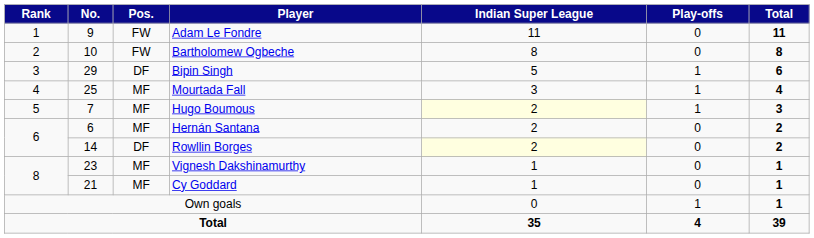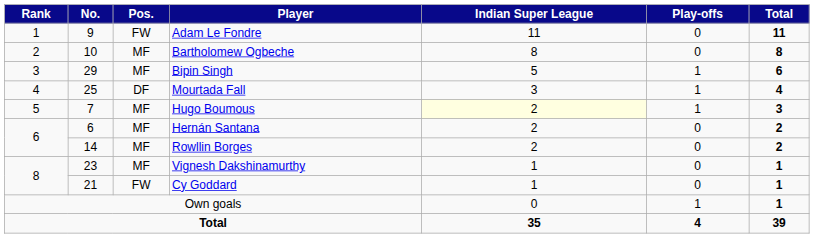 <table class="wikitable sortable" style="text-align:center;width:85%;">
 <tr>
 <th style=background:#08088A;color:#FFFFFF>Rank</th>
 <th style=background:#08088A;color:#FFFFFF>No.</th>
 <th style=background:#08088A;color:#FFFFFF>Pos.</th>
 <th style=background:#08088A;color:#FFFFFF>Player</th>
 <th style=background:#08088A;color:#FFFFFF>Indian Super League</th>
 <th style=background:#08088A;color:#FFFFFF>Play-offs</th>
 <th style=background:#08088A;color:#FFFFFF>Total</th>
 </tr>
 <tr>
 <td rowspan="1">1</td>
 <td>9</td>
 <td>FW</td>
 <td align=left> <a href='#'>Adam Le Fondre</a></td>
 <td>11</td>
 <td>0</td>
 <td><strong>11</strong></td>
 </tr>
 <tr>
 <td rowspan="1">2</td>
 <td>10</td>
-<td>FW</td>
+<td>MF</td>
 <td align=left> <a href='#'>Bartholomew Ogbeche</a></td>
 <td>8</td>
 <td>0</td>
 <td><strong>8</strong></td>
 </tr>
 <tr>
 <td rowspan="1">3</td>
 <td>29</td>
-<td>DF</td>
+<td>MF</td>
 <td align=left> <a href='#'>Bipin Singh</a></td>
 <td>5</td>
 <td>1</td>
 <td><strong>6</strong></td>
 </tr>
 <tr>
 <td rowspan="1">4</td>
 <td>25</td>
-<td>MF</td>
+<td>DF</td>
 <td align=left> <a href='#'>Mourtada Fall</a></td>
 <td>3</td>
 <td>1</td>
 <td><strong>4</strong></td>
 </tr>
 <tr>
 <td rowspan="1">5</td>
 <td>7</td>
 <td>MF</td>
 <td align=left> <a href='#'>Hugo Boumous</a></td>
 <td style="background: lightyellow;">2</td>
 <td>1</td>
 <td><strong>3</strong></td>
 </tr>
 <tr>
 <td rowspan="2">6</td>
 <td>6</td>
 <td>MF</td>
 <td align=left> <a href='#'>Hernán Santana</a></td>
 <td>2</td>
 <td>0</td>
 <td><strong>2</strong></td>
 </tr>
 <tr>
 <td>14</td>
-<td>DF</td>
+<td>MF</td>
 <td align=left> <a href='#'>Rowllin Borges</a></td>
-<td style="background: lightyellow;">2</td>
+<td>2</td>
 <td>0</td>
 <td><strong>2</strong></td>
 </tr>
 <tr>
 <td rowspan=2>8</td>
 <td>23</td>
 <td>MF</td>
 <td align=left> <a href='#'>Vignesh Dakshinamurthy</a></td>
 <td>1</td>
 <td>0</td>
 <td><strong>1</strong></td>
 </tr>
 <tr>
 <td>21</td>
-<td>MF</td>
+<td>FW</td>
 <td align=left> <a href='#'>Cy Goddard</a></td>
 <td>1</td>
 <td>0</td>
 <td><strong>1</strong></td>
 </tr>
 <tr class="sortbottom">
 <td colspan=4>Own goals</td>
 <td>0</td>
 <td>1</td>
 <td><strong>1</strong></td>
 </tr>
 <tr>
 <td colspan=4><strong>Total</strong></td>
 <td><strong>35</strong></td>
 <td><strong>4</strong></td>
 <td><strong>39</strong></td>
 </tr>
 </table>
